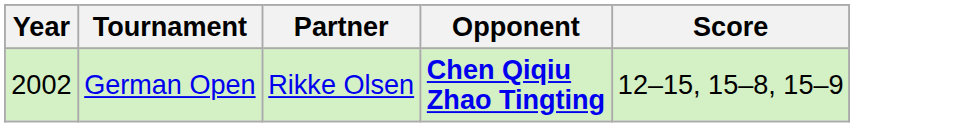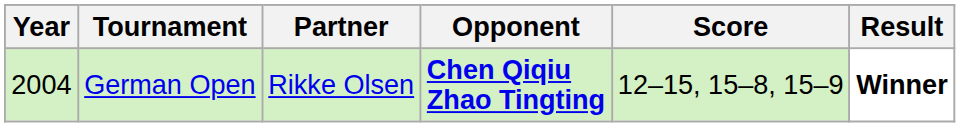 <table class="sortable wikitable" style="font-size: 90%;">
 <tr>
 <th>Year</th>
 <th>Tournament</th>
 <th>Partner</th>
 <th>Opponent</th>
 <th>Score</th>
+<th>Result</th>
 </tr>
 <tr style="background:#D4F1C5">
-<td align="center">2002</td>
+<td align="center">2004</td>
 <td align="left"><a href='#'>German Open</a></td>
 <td align="left"> <a href='#'>Rikke Olsen</a></td>
 <td align="left"><strong> <a href='#'>Chen Qiqiu</a> <br>  <a href='#'>Zhao Tingting</a></strong></td>
 <td align="left">12–15, 15–8, 15–9</td>
+<td style="text-align:left; background:white"> <strong>Winner</strong></td>
 </tr>
 </table>
